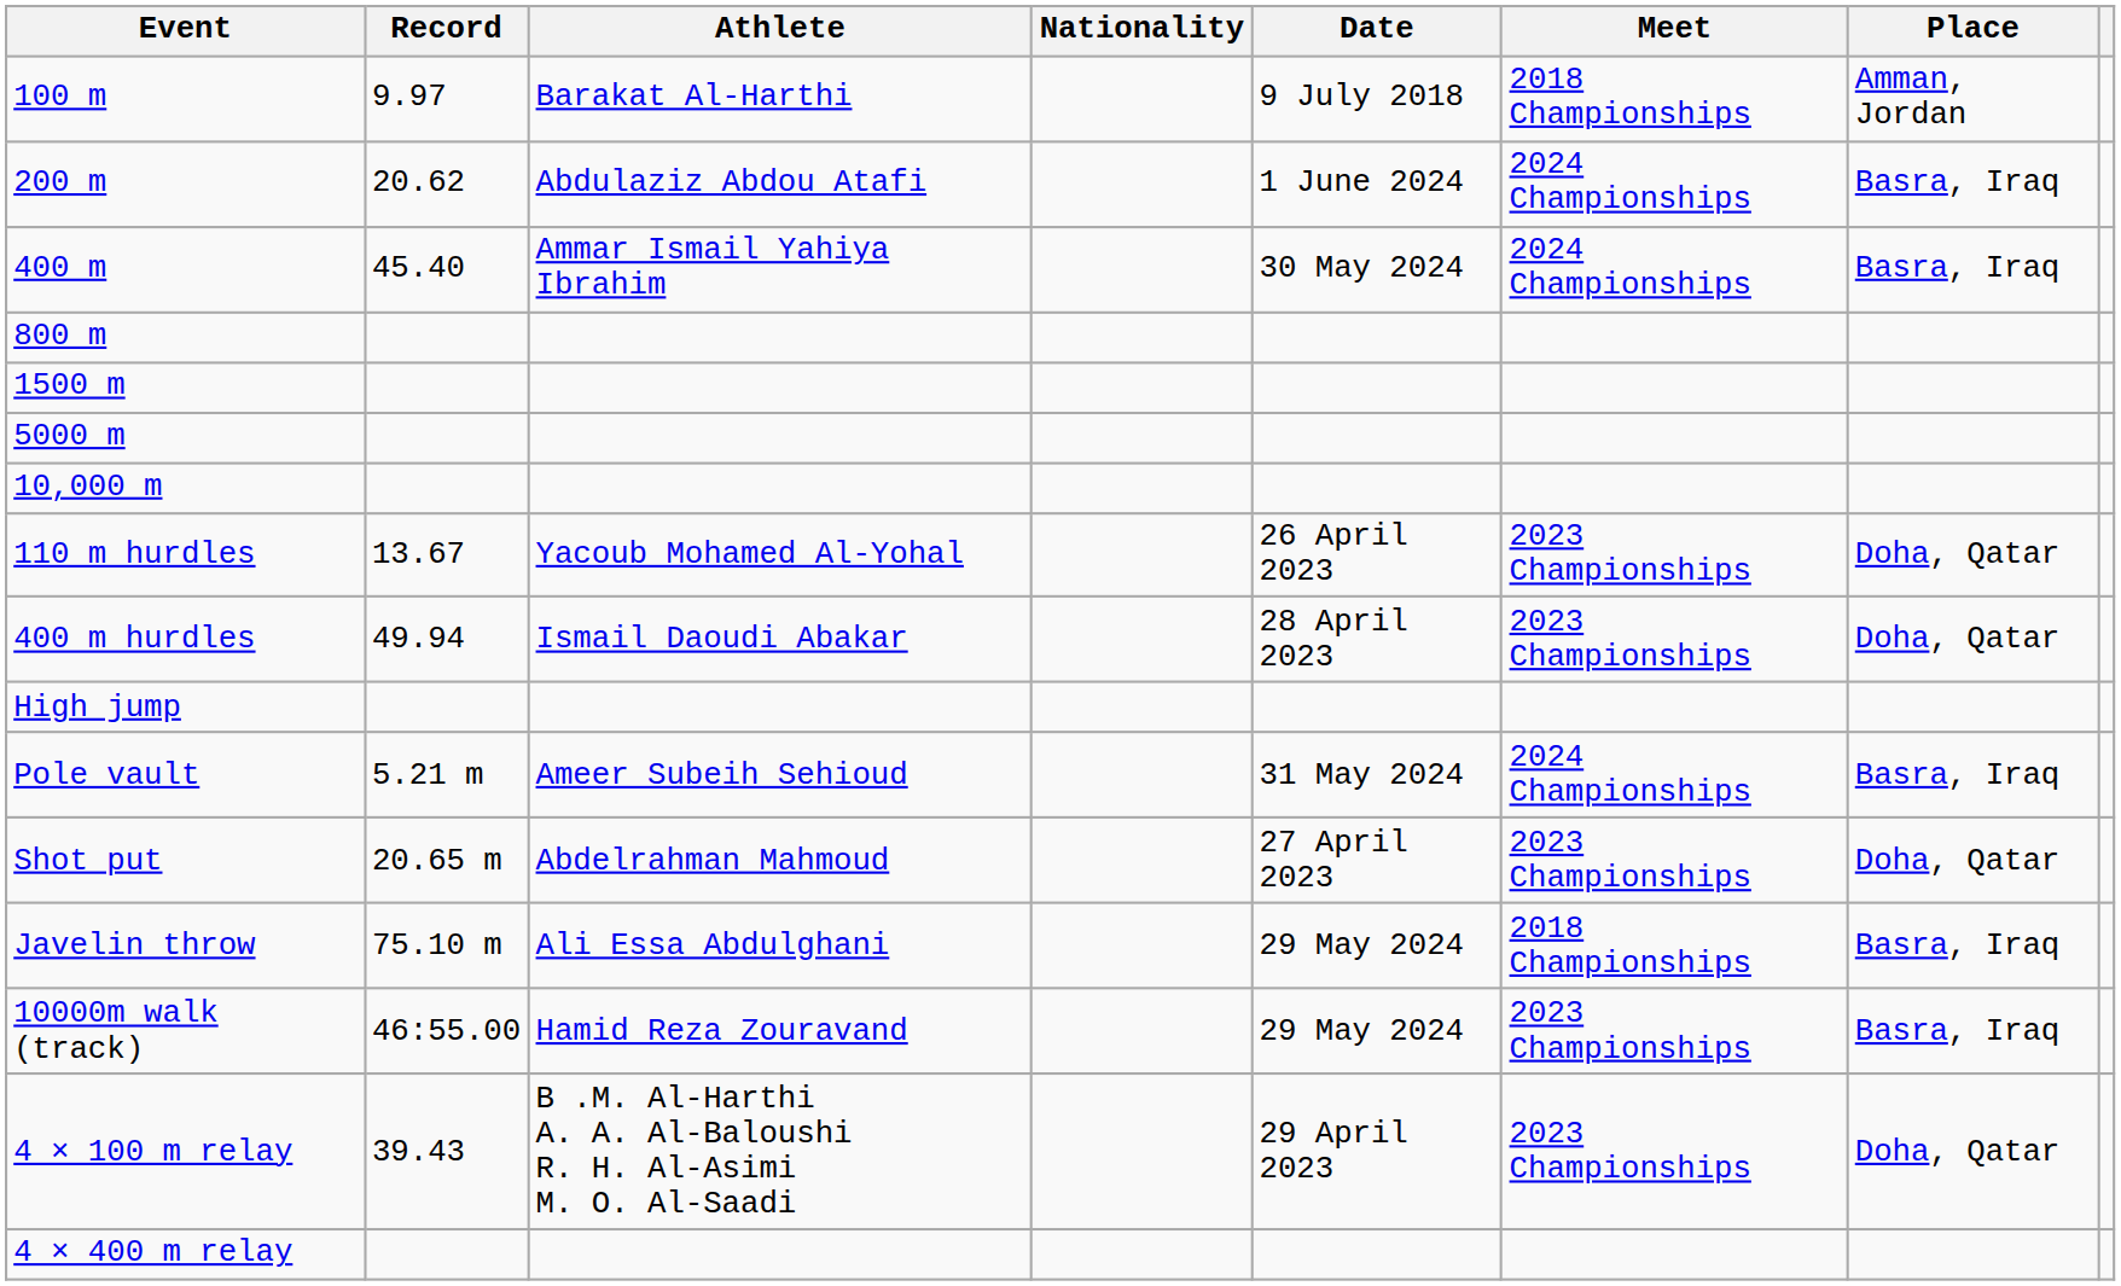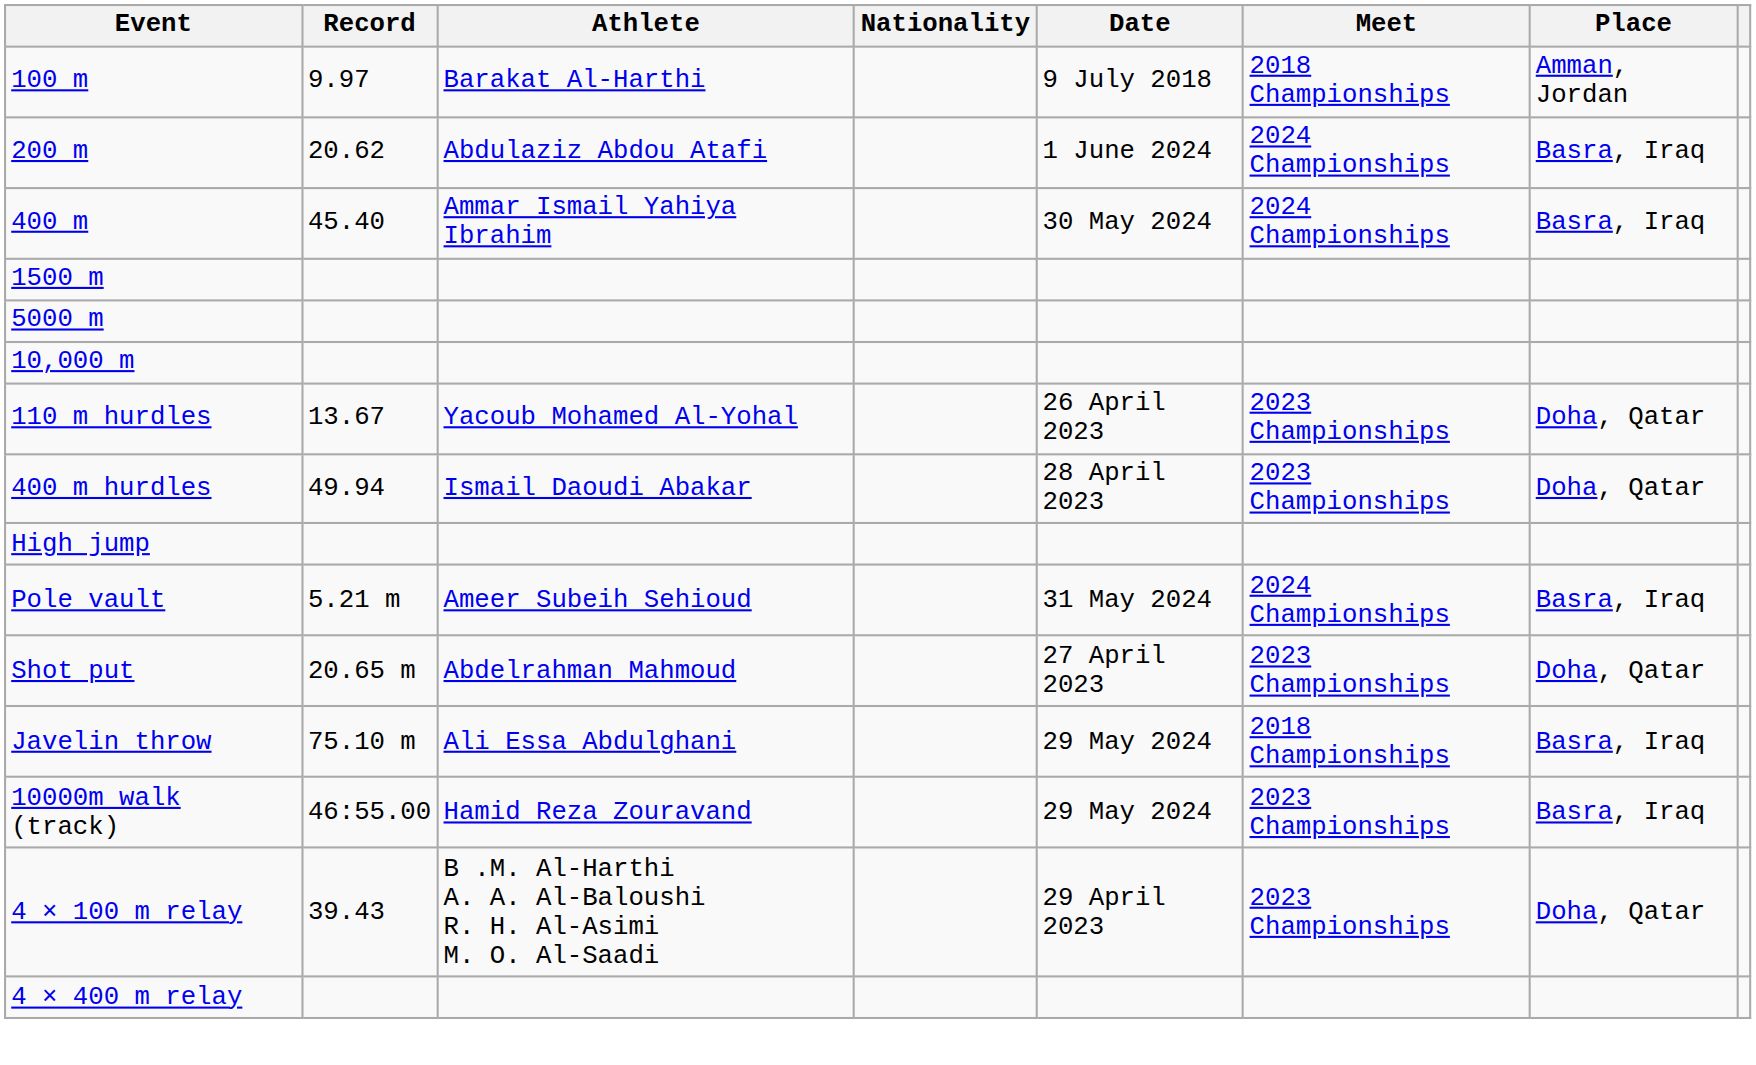 <table class="wikitable" style="font-size:95%; width: 95%;">
 <tr>
 <th>Event</th>
 <th>Record</th>
 <th>Athlete</th>
 <th>Nationality</th>
 <th>Date</th>
 <th>Meet</th>
 <th>Place</th>
 <th></th>
 </tr>
 <tr>
 <td><a href='#'>100 m</a></td>
 <td>9.97 </td>
 <td><a href='#'>Barakat Al-Harthi</a></td>
 <td></td>
 <td>9 July 2018</td>
 <td><a href='#'>2018 Championships</a></td>
 <td><a href='#'>Amman</a>, Jordan</td>
 <td></td>
 </tr>
 <tr>
 <td><a href='#'>200 m</a></td>
 <td>20.62 </td>
 <td><a href='#'>Abdulaziz Abdou Atafi</a></td>
 <td></td>
 <td>1 June 2024</td>
 <td><a href='#'>2024 Championships</a></td>
 <td><a href='#'>Basra</a>, Iraq</td>
 <td></td>
 </tr>
 <tr>
 <td><a href='#'>400 m</a></td>
 <td>45.40</td>
 <td><a href='#'>Ammar Ismail Yahiya Ibrahim</a></td>
 <td></td>
 <td>30 May 2024</td>
 <td><a href='#'>2024 Championships</a></td>
 <td><a href='#'>Basra</a>, Iraq</td>
-<td></td>
-</tr>
-<tr>
-<td><a href='#'>800 m</a></td>
-<td></td>
-<td></td>
-<td></td>
-<td></td>
-<td></td>
-<td></td>
 <td></td>
 </tr>
 <tr>
 <td><a href='#'>1500 m</a></td>
 <td></td>
 <td></td>
 <td></td>
 <td></td>
 <td></td>
 <td></td>
 <td></td>
 </tr>
 <tr>
 <td><a href='#'>5000 m</a></td>
 <td></td>
 <td></td>
 <td></td>
 <td></td>
 <td></td>
 <td></td>
 <td></td>
 </tr>
 <tr>
 <td><a href='#'>10,000 m</a></td>
 <td></td>
 <td></td>
 <td></td>
 <td></td>
 <td></td>
 <td></td>
 <td></td>
 </tr>
 <tr>
 <td><a href='#'>110 m hurdles</a></td>
 <td>13.67 </td>
 <td><a href='#'>Yacoub Mohamed Al-Yohal</a></td>
 <td></td>
 <td>26 April 2023</td>
 <td><a href='#'>2023 Championships</a></td>
 <td><a href='#'>Doha</a>, Qatar</td>
 <td></td>
 </tr>
 <tr>
 <td><a href='#'>400 m hurdles</a></td>
 <td>49.94</td>
 <td><a href='#'>Ismail Daoudi Abakar</a></td>
 <td></td>
 <td>28 April 2023</td>
 <td><a href='#'>2023 Championships</a></td>
 <td><a href='#'>Doha</a>, Qatar</td>
 <td></td>
 </tr>
 <tr>
 <td><a href='#'>High jump</a></td>
 <td></td>
 <td></td>
 <td></td>
 <td></td>
 <td></td>
 <td></td>
 <td></td>
 </tr>
 <tr>
 <td><a href='#'>Pole vault</a></td>
 <td>5.21 m</td>
 <td><a href='#'>Ameer Subeih Sehioud</a></td>
 <td></td>
 <td>31 May 2024</td>
 <td><a href='#'>2024 Championships</a></td>
 <td><a href='#'>Basra</a>, Iraq</td>
 <td></td>
 </tr>
 <tr>
 <td><a href='#'>Shot put</a></td>
 <td>20.65 m</td>
 <td><a href='#'>Abdelrahman Mahmoud</a></td>
 <td></td>
 <td>27 April 2023</td>
 <td><a href='#'>2023 Championships</a></td>
 <td><a href='#'>Doha</a>, Qatar</td>
 <td></td>
 </tr>
 <tr>
 <td><a href='#'>Javelin throw</a></td>
 <td>75.10 m</td>
 <td><a href='#'>Ali Essa Abdulghani</a></td>
 <td></td>
 <td>29 May 2024</td>
 <td><a href='#'>2018 Championships</a></td>
 <td><a href='#'>Basra</a>, Iraq</td>
 <td></td>
 </tr>
 <tr>
 <td><a href='#'>10000m walk</a> (track)</td>
 <td>46:55.00</td>
 <td><a href='#'>Hamid Reza Zouravand</a></td>
 <td></td>
 <td>29 May 2024</td>
 <td><a href='#'>2023 Championships</a></td>
 <td><a href='#'>Basra</a>, Iraq</td>
 <td></td>
 </tr>
 <tr>
 <td><a href='#'>4 × 100 m relay</a></td>
 <td>39.43</td>
 <td>B .M. Al-Harthi<br>A. A. Al-Baloushi<br>R. H. Al-Asimi<br>M. O. Al-Saadi</td>
 <td></td>
 <td>29 April 2023</td>
 <td><a href='#'>2023 Championships</a></td>
 <td><a href='#'>Doha</a>, Qatar</td>
 <td></td>
 </tr>
 <tr>
 <td><a href='#'>4 × 400 m relay</a></td>
 <td></td>
 <td></td>
 <td></td>
 <td></td>
 <td></td>
 <td></td>
 <td></td>
 </tr>
 </table>
